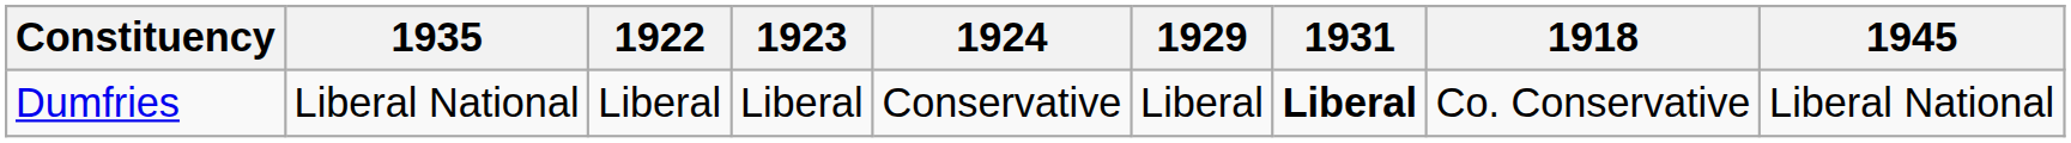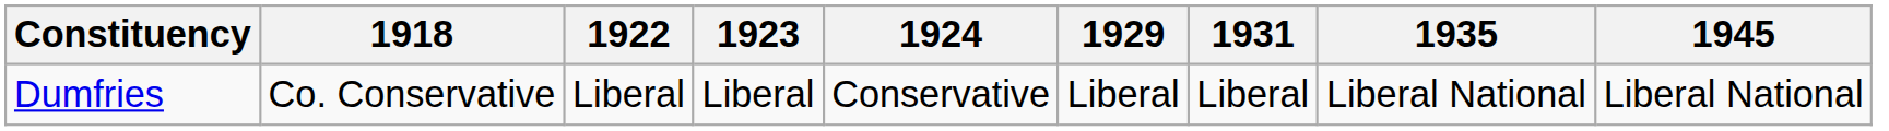 <table class="wikitable">
 <tr>
 <th>Constituency</th>
-<th>1935</th>
+<th>1918</th>
 <th>1922</th>
 <th>1923</th>
 <th>1924</th>
 <th>1929</th>
 <th>1931</th>
-<th>1918</th>
+<th>1935</th>
 <th>1945</th>
 </tr>
 <tr>
 <td><a href='#'>Dumfries</a></td>
-<td bgcolor=>Liberal National</td>
+<td bgcolor=>Co. Conservative</td>
 <td bgcolor=>Liberal</td>
 <td bgcolor=>Liberal</td>
 <td bgcolor=>Conservative</td>
 <td bgcolor=>Liberal</td>
-<td bgcolor=><strong>Liberal</strong></td>
-<td bgcolor=>Co. Conservative</td>
+<td bgcolor=>Liberal</td>
+<td bgcolor=>Liberal National</td>
 <td bgcolor=>Liberal National</td>
 </tr>
 </table>
